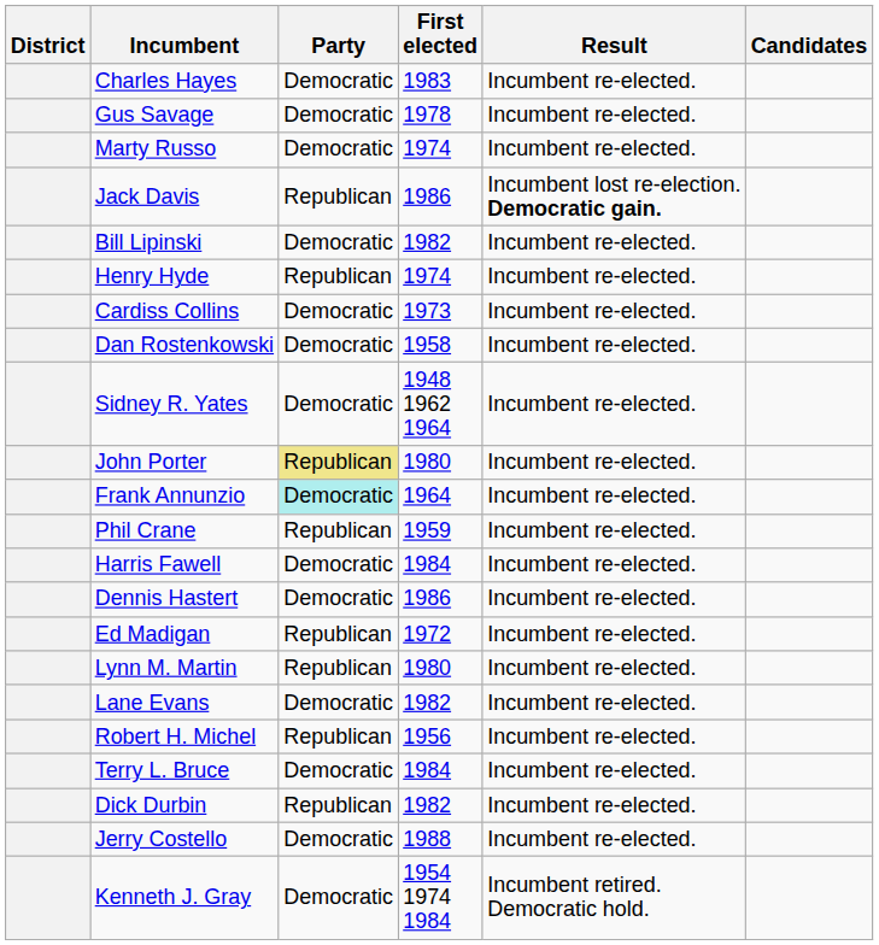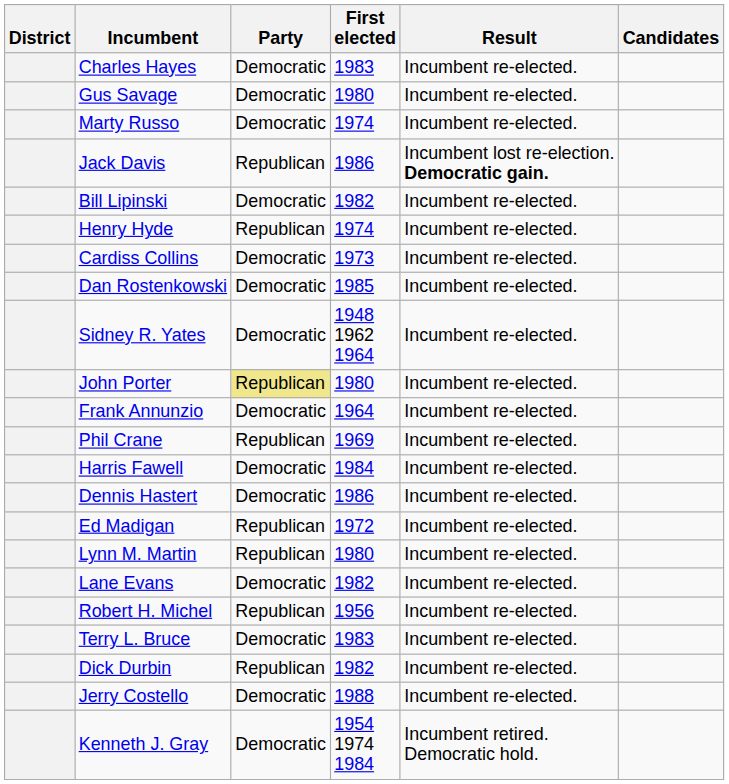 <table class=wikitable>
 <tr valign=bottom>
 <th>District</th>
 <th>Incumbent</th>
 <th>Party</th>
 <th>First<br>elected</th>
 <th>Result</th>
 <th>Candidates</th>
 </tr>
 <tr>
 <th></th>
 <td><a href='#'>Charles Hayes</a></td>
 <td>Democratic</td>
 <td><a href='#'>1983 </a></td>
 <td>Incumbent re-elected.</td>
 <td nowrap></td>
 </tr>
 <tr>
 <th></th>
 <td><a href='#'>Gus Savage</a></td>
 <td>Democratic</td>
-<td><a href='#'>1978</a></td>
+<td><a href='#'>1980</a></td>
 <td>Incumbent re-elected.</td>
 <td nowrap></td>
 </tr>
 <tr>
 <th></th>
 <td><a href='#'>Marty Russo</a></td>
 <td>Democratic</td>
 <td><a href='#'>1974</a></td>
 <td>Incumbent re-elected.</td>
 <td nowrap></td>
 </tr>
 <tr>
 <th></th>
 <td><a href='#'>Jack Davis</a></td>
 <td>Republican</td>
 <td><a href='#'>1986</a></td>
 <td>Incumbent lost re-election.<br><strong>Democratic gain.</strong></td>
 <td nowrap></td>
 </tr>
 <tr>
 <th></th>
 <td><a href='#'>Bill Lipinski</a></td>
 <td>Democratic</td>
 <td><a href='#'>1982</a></td>
 <td>Incumbent re-elected.</td>
 <td nowrap></td>
 </tr>
 <tr>
 <th></th>
 <td><a href='#'>Henry Hyde</a></td>
 <td>Republican</td>
 <td><a href='#'>1974</a></td>
 <td>Incumbent re-elected.</td>
 <td nowrap></td>
 </tr>
 <tr>
 <th></th>
 <td><a href='#'>Cardiss Collins</a></td>
 <td>Democratic</td>
 <td><a href='#'>1973 </a></td>
 <td>Incumbent re-elected.</td>
 <td nowrap></td>
 </tr>
 <tr>
 <th></th>
 <td><a href='#'>Dan Rostenkowski</a></td>
 <td>Democratic</td>
-<td><a href='#'>1958</a></td>
+<td><a href='#'>1985</a></td>
 <td>Incumbent re-elected.</td>
 <td nowrap></td>
 </tr>
 <tr>
 <th></th>
 <td><a href='#'>Sidney R. Yates</a></td>
 <td>Democratic</td>
 <td><a href='#'>1948</a><br>1962 <br><a href='#'>1964</a></td>
 <td>Incumbent re-elected.</td>
 <td nowrap></td>
 </tr>
 <tr>
 <th></th>
 <td><a href='#'>John Porter</a></td>
 <td style="background: khaki;">Republican</td>
 <td><a href='#'>1980</a></td>
 <td>Incumbent re-elected.</td>
 <td nowrap></td>
 </tr>
 <tr>
 <th></th>
 <td><a href='#'>Frank Annunzio</a></td>
-<td style="background: paleturquoise;">Democratic</td>
+<td>Democratic</td>
 <td><a href='#'>1964</a></td>
 <td>Incumbent re-elected.</td>
 <td nowrap></td>
 </tr>
 <tr>
 <th></th>
 <td><a href='#'>Phil Crane</a></td>
 <td>Republican</td>
-<td><a href='#'>1959 </a></td>
+<td><a href='#'>1969 </a></td>
 <td>Incumbent re-elected.</td>
 <td nowrap></td>
 </tr>
 <tr>
 <th></th>
 <td><a href='#'>Harris Fawell</a></td>
 <td>Democratic</td>
 <td><a href='#'>1984</a></td>
 <td>Incumbent re-elected.</td>
 <td nowrap></td>
 </tr>
 <tr>
 <th></th>
 <td><a href='#'>Dennis Hastert</a></td>
 <td>Democratic</td>
 <td><a href='#'>1986</a></td>
 <td>Incumbent re-elected.</td>
 <td nowrap></td>
 </tr>
 <tr>
 <th></th>
 <td><a href='#'>Ed Madigan</a></td>
 <td>Republican</td>
 <td><a href='#'>1972</a></td>
 <td>Incumbent re-elected.</td>
 <td nowrap></td>
 </tr>
 <tr>
 <th></th>
 <td><a href='#'>Lynn M. Martin</a></td>
 <td>Republican</td>
 <td><a href='#'>1980</a></td>
 <td>Incumbent re-elected.</td>
 <td nowrap></td>
 </tr>
 <tr>
 <th></th>
 <td><a href='#'>Lane Evans</a></td>
 <td>Democratic</td>
 <td><a href='#'>1982</a></td>
 <td>Incumbent re-elected.</td>
 <td nowrap></td>
 </tr>
 <tr>
 <th></th>
 <td><a href='#'>Robert H. Michel</a></td>
 <td>Republican</td>
 <td><a href='#'>1956</a></td>
 <td>Incumbent re-elected.</td>
 <td nowrap></td>
 </tr>
 <tr>
 <th></th>
 <td><a href='#'>Terry L. Bruce</a></td>
 <td>Democratic</td>
-<td><a href='#'>1984</a></td>
+<td><a href='#'>1983</a></td>
 <td>Incumbent re-elected.</td>
 <td nowrap></td>
 </tr>
 <tr>
 <th></th>
 <td><a href='#'>Dick Durbin</a></td>
 <td>Republican</td>
 <td><a href='#'>1982</a></td>
 <td>Incumbent re-elected.</td>
 <td nowrap></td>
 </tr>
 <tr>
 <th></th>
 <td><a href='#'>Jerry Costello</a></td>
 <td>Democratic</td>
 <td><a href='#'>1988</a></td>
 <td>Incumbent re-elected.</td>
 <td nowrap></td>
 </tr>
 <tr>
 <th></th>
 <td><a href='#'>Kenneth J. Gray</a></td>
 <td>Democratic</td>
 <td><a href='#'>1954</a><br>1974 <br><a href='#'>1984</a></td>
 <td>Incumbent retired.<br>Democratic hold.</td>
 <td nowrap></td>
 </tr>
 </table>
